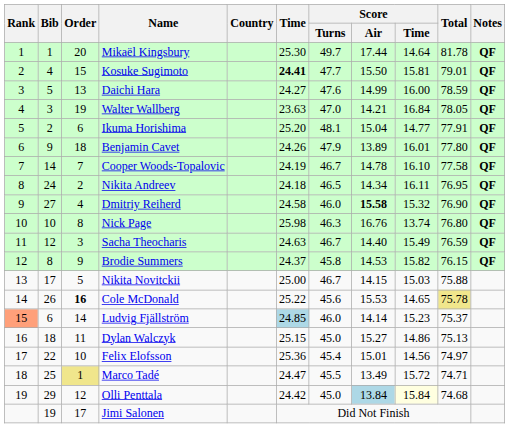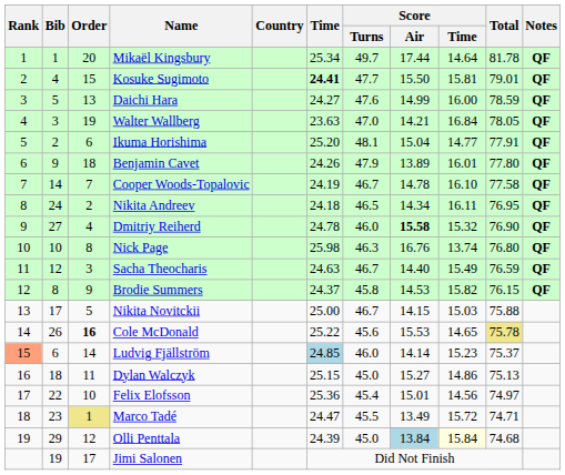 <table class="wikitable sortable" style="text-align:center">
 <tr>
 <th rowspan=2>Rank</th>
 <th rowspan=2>Bib</th>
 <th rowspan=2>Order</th>
 <th rowspan=2>Name</th>
 <th rowspan=2>Country</th>
 <th rowspan=2>Time</th>
 <th colspan=3>Score</th>
 <th rowspan=2>Total</th>
 <th rowspan=2>Notes</th>
 </tr>
 <tr>
 <th width=50>Turns</th>
 <th width=50>Air</th>
 <th width=50>Time</th>
 </tr>
 <tr bgcolor=#ccffcc>
 <td>1</td>
 <td>1</td>
 <td>20</td>
 <td align=left><a href='#'>Mikaël Kingsbury</a></td>
 <td align=left></td>
-<td>25.30</td>
+<td>25.34</td>
 <td>49.7</td>
 <td>17.44</td>
 <td>14.64</td>
 <td>81.78</td>
 <td><strong>QF</strong></td>
 </tr>
 <tr bgcolor=#ccffcc>
 <td>2</td>
 <td>4</td>
 <td>15</td>
 <td align=left><a href='#'>Kosuke Sugimoto</a></td>
 <td align=left></td>
 <td><strong>24.41</strong></td>
 <td>47.7</td>
 <td>15.50</td>
 <td>15.81</td>
 <td>79.01</td>
 <td><strong>QF</strong></td>
 </tr>
 <tr bgcolor=#ccffcc>
 <td>3</td>
 <td>5</td>
 <td>13</td>
 <td align=left><a href='#'>Daichi Hara</a></td>
 <td align=left></td>
 <td>24.27</td>
 <td>47.6</td>
 <td>14.99</td>
 <td>16.00</td>
 <td>78.59</td>
 <td><strong>QF</strong></td>
 </tr>
 <tr bgcolor=#ccffcc>
 <td>4</td>
 <td>3</td>
 <td>19</td>
 <td align=left><a href='#'>Walter Wallberg</a></td>
 <td align=left></td>
 <td>23.63</td>
 <td>47.0</td>
 <td>14.21</td>
 <td>16.84</td>
 <td>78.05</td>
 <td><strong>QF</strong></td>
 </tr>
 <tr bgcolor=#ccffcc>
 <td>5</td>
 <td>2</td>
 <td>6</td>
 <td align=left><a href='#'>Ikuma Horishima</a></td>
 <td align=left></td>
 <td>25.20</td>
 <td>48.1</td>
 <td>15.04</td>
 <td>14.77</td>
 <td>77.91</td>
 <td><strong>QF</strong></td>
 </tr>
 <tr bgcolor=#ccffcc>
 <td>6</td>
 <td>9</td>
 <td>18</td>
 <td align=left><a href='#'>Benjamin Cavet</a></td>
 <td align=left></td>
 <td>24.26</td>
 <td>47.9</td>
 <td>13.89</td>
 <td>16.01</td>
 <td>77.80</td>
 <td><strong>QF</strong></td>
 </tr>
 <tr bgcolor=#ccffcc>
 <td>7</td>
 <td>14</td>
 <td>7</td>
 <td align=left><a href='#'>Cooper Woods-Topalovic</a></td>
 <td align=left></td>
 <td>24.19</td>
 <td>46.7</td>
 <td>14.78</td>
 <td>16.10</td>
 <td>77.58</td>
 <td><strong>QF</strong></td>
 </tr>
 <tr bgcolor=#ccffcc>
 <td>8</td>
 <td>24</td>
 <td>2</td>
 <td align=left><a href='#'>Nikita Andreev</a></td>
 <td align=left></td>
 <td>24.18</td>
 <td>46.5</td>
 <td>14.34</td>
 <td>16.11</td>
 <td>76.95</td>
 <td><strong>QF</strong></td>
 </tr>
 <tr bgcolor=#ccffcc>
 <td>9</td>
 <td>27</td>
 <td>4</td>
 <td align=left><a href='#'>Dmitriy Reiherd</a></td>
 <td align=left></td>
-<td>24.58</td>
+<td>24.78</td>
 <td>46.0</td>
 <td><strong>15.58</strong></td>
 <td>15.32</td>
 <td>76.90</td>
 <td><strong>QF</strong></td>
 </tr>
 <tr bgcolor=#ccffcc>
 <td>10</td>
 <td>10</td>
 <td>8</td>
 <td align=left><a href='#'>Nick Page</a></td>
 <td align=left></td>
 <td>25.98</td>
 <td>46.3</td>
 <td>16.76</td>
 <td>13.74</td>
 <td>76.80</td>
 <td><strong>QF</strong></td>
 </tr>
 <tr bgcolor=#ccffcc>
 <td>11</td>
 <td>12</td>
 <td>3</td>
 <td align=left><a href='#'>Sacha Theocharis</a></td>
 <td align=left></td>
 <td>24.63</td>
 <td>46.7</td>
 <td>14.40</td>
 <td>15.49</td>
 <td>76.59</td>
 <td><strong>QF</strong></td>
 </tr>
 <tr bgcolor=#ccffcc>
 <td>12</td>
 <td>8</td>
 <td>9</td>
 <td align=left><a href='#'>Brodie Summers</a></td>
 <td align=left></td>
 <td>24.37</td>
 <td>45.8</td>
 <td>14.53</td>
 <td>15.82</td>
 <td>76.15</td>
 <td><strong>QF</strong></td>
 </tr>
 <tr>
 <td>13</td>
 <td>17</td>
 <td>5</td>
 <td align=left><a href='#'>Nikita Novitckii</a></td>
 <td align=left></td>
 <td>25.00</td>
 <td>46.7</td>
 <td>14.15</td>
 <td>15.03</td>
 <td>75.88</td>
 <td></td>
 </tr>
 <tr>
 <td>14</td>
 <td>26</td>
 <td><strong>16</strong></td>
 <td align=left><a href='#'>Cole McDonald</a></td>
 <td align=left></td>
 <td>25.22</td>
 <td>45.6</td>
 <td>15.53</td>
 <td>14.65</td>
 <td style="background: khaki;">75.78</td>
 <td></td>
 </tr>
 <tr>
 <td style="background: lightsalmon;">15</td>
 <td>6</td>
 <td>14</td>
 <td align=left><a href='#'>Ludvig Fjällström</a></td>
 <td align=left></td>
 <td style="background: lightblue;">24.85</td>
 <td>46.0</td>
 <td>14.14</td>
 <td>15.23</td>
 <td>75.37</td>
 <td></td>
 </tr>
 <tr>
 <td>16</td>
 <td>18</td>
 <td>11</td>
 <td align=left><a href='#'>Dylan Walczyk</a></td>
 <td align=left></td>
 <td>25.15</td>
 <td>45.0</td>
 <td>15.27</td>
 <td>14.86</td>
 <td>75.13</td>
 <td></td>
 </tr>
 <tr>
 <td>17</td>
 <td>22</td>
 <td>10</td>
 <td align=left><a href='#'>Felix Elofsson</a></td>
 <td align=left></td>
 <td>25.36</td>
 <td>45.4</td>
 <td>15.01</td>
 <td>14.56</td>
 <td>74.97</td>
 <td></td>
 </tr>
 <tr>
 <td>18</td>
-<td>25</td>
+<td>23</td>
 <td style="background: khaki;">1</td>
 <td align=left><a href='#'>Marco Tadé</a></td>
 <td align=left></td>
 <td>24.47</td>
 <td>45.5</td>
 <td>13.49</td>
 <td>15.72</td>
 <td>74.71</td>
 <td></td>
 </tr>
 <tr>
 <td>19</td>
 <td>29</td>
 <td>12</td>
 <td align=left><a href='#'>Olli Penttala</a></td>
 <td align=left></td>
-<td>24.42</td>
+<td>24.39</td>
 <td>45.0</td>
 <td style="background: lightblue;">13.84</td>
 <td style="background: lightyellow;">15.84</td>
 <td>74.68</td>
 <td></td>
 </tr>
 <tr>
 <td></td>
 <td>19</td>
 <td>17</td>
 <td align=left><a href='#'>Jimi Salonen</a></td>
 <td align=left></td>
 <td colspan=5>Did Not Finish</td>
 <td></td>
 </tr>
 </table>
